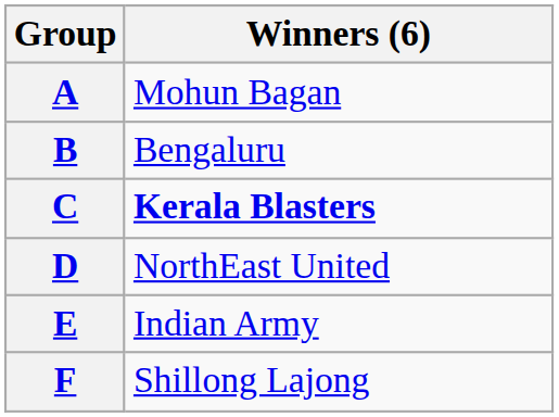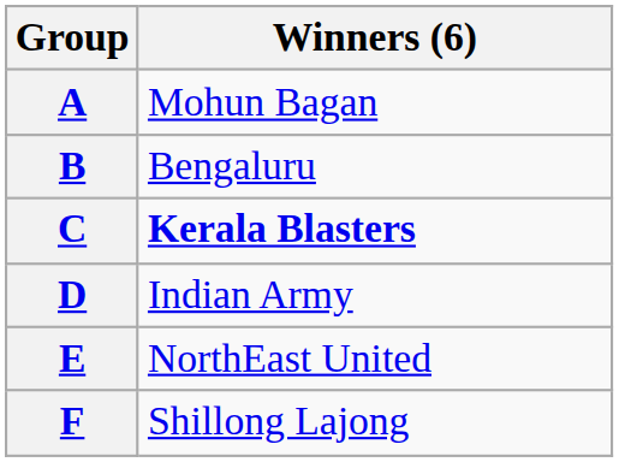 <table class="wikitable">
 <tr>
 <th>Group</th>
 <th width="180">Winners (6)</th>
 </tr>
 <tr>
 <th><a href='#'>A</a></th>
 <td><a href='#'>Mohun Bagan</a></td>
 </tr>
 <tr>
 <th><a href='#'>B</a></th>
 <td><a href='#'>Bengaluru</a></td>
 </tr>
 <tr>
 <th><a href='#'>C</a></th>
 <td><strong><a href='#'>Kerala Blasters</a></strong></td>
 </tr>
 <tr>
 <th><a href='#'>D</a></th>
-<td><a href='#'>NorthEast United</a></td>
+<td><a href='#'>Indian Army</a></td>
 </tr>
 <tr>
 <th><a href='#'>E</a></th>
-<td><a href='#'>Indian Army</a></td>
+<td><a href='#'>NorthEast United</a></td>
 </tr>
 <tr>
 <th><a href='#'>F</a></th>
 <td><a href='#'>Shillong Lajong</a></td>
 </tr>
 </table>
